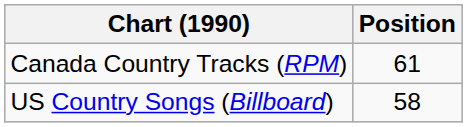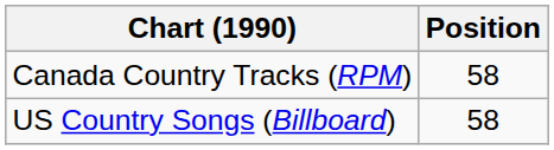 <table class="wikitable sortable">
 <tr>
 <th scope="col">Chart (1990)</th>
 <th scope="col">Position</th>
 </tr>
 <tr>
 <td>Canada Country Tracks (<em><a href='#'>RPM</a></em>)</td>
-<td align="center">61</td>
+<td align="center">58</td>
 </tr>
 <tr>
 <td>US <a href='#'>Country Songs</a> (<em><a href='#'>Billboard</a></em>)</td>
 <td align="center">58</td>
 </tr>
 </table>
